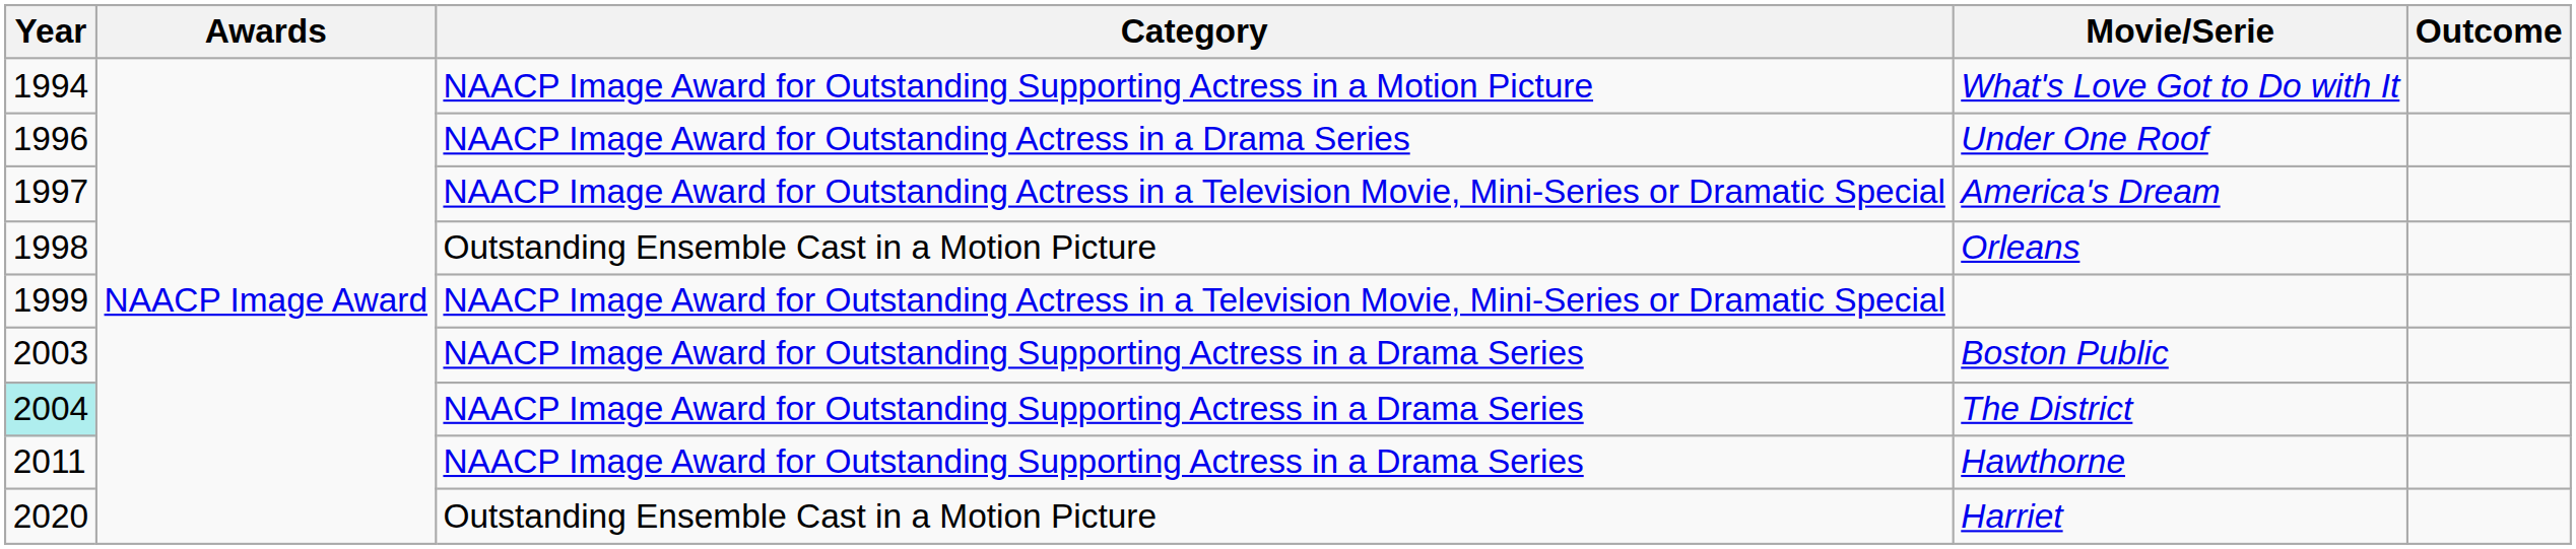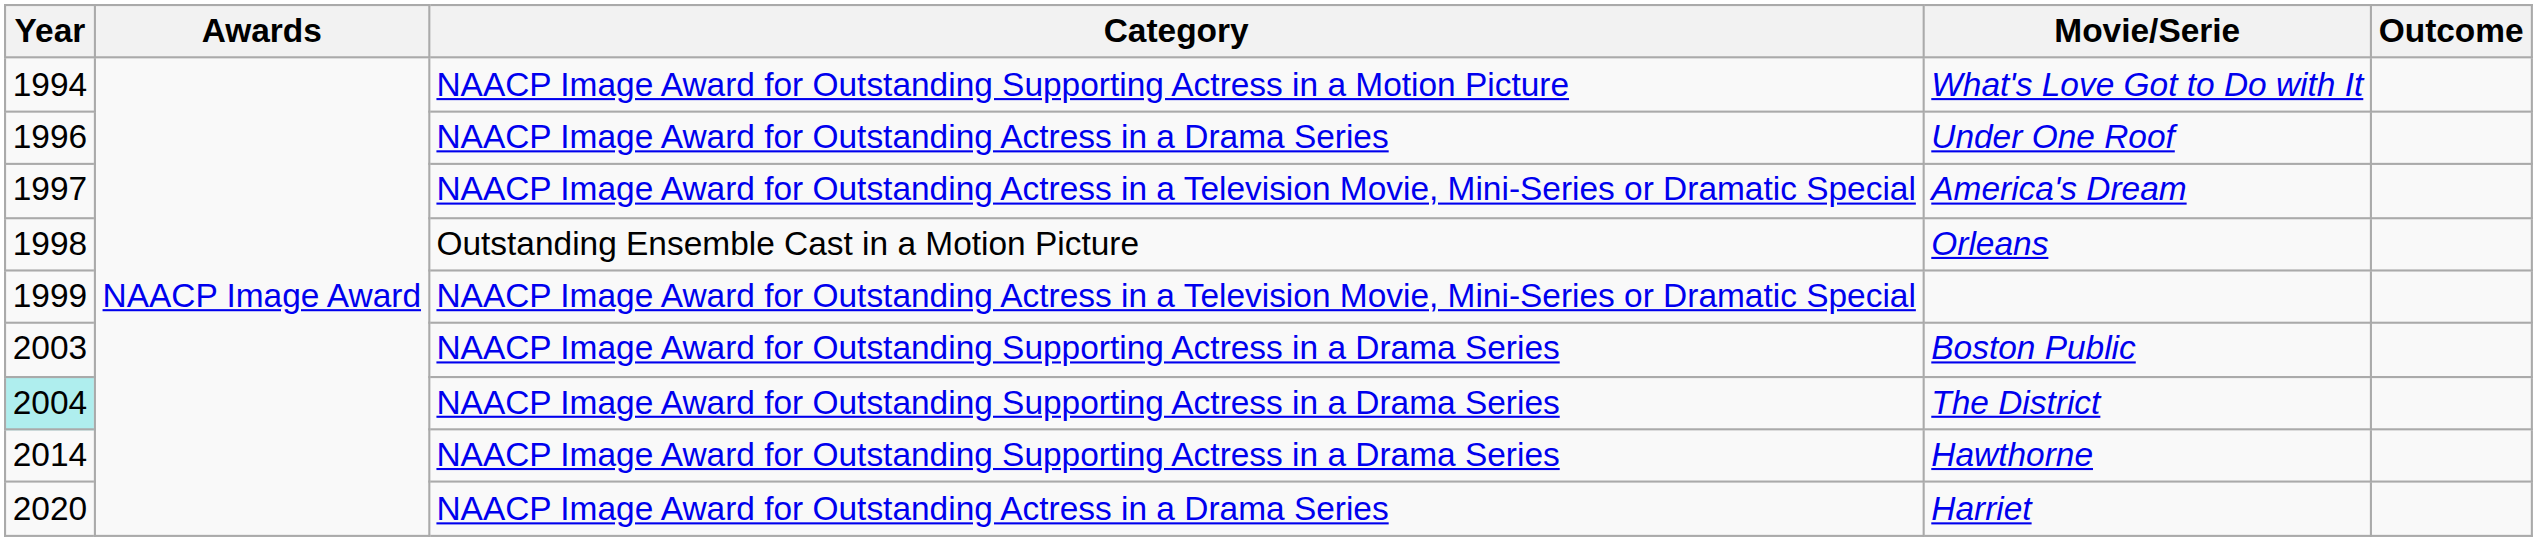 <table class="wikitable sortable">
 <tr>
 <th>Year</th>
 <th>Awards</th>
 <th>Category</th>
 <th>Movie/Serie</th>
 <th>Outcome</th>
 </tr>
 <tr>
 <td>1994</td>
 <td rowspan=9><a href='#'>NAACP Image Award</a></td>
 <td><a href='#'>NAACP Image Award for Outstanding Supporting Actress in a Motion Picture</a></td>
 <td><em><a href='#'>What's Love Got to Do with It</a></em></td>
 <td></td>
 </tr>
 <tr>
 <td>1996</td>
 <td><a href='#'>NAACP Image Award for Outstanding Actress in a Drama Series</a></td>
 <td><em><a href='#'>Under One Roof</a></em></td>
 <td></td>
 </tr>
 <tr>
 <td>1997</td>
 <td><a href='#'>NAACP Image Award for Outstanding Actress in a Television Movie, Mini-Series or Dramatic Special</a></td>
 <td><em><a href='#'>America's Dream</a></em></td>
 <td></td>
 </tr>
 <tr>
 <td>1998</td>
 <td>Outstanding Ensemble Cast in a Motion Picture</td>
 <td><a href='#'><em>Orleans</em></a></td>
 <td></td>
 </tr>
 <tr>
 <td>1999</td>
 <td><a href='#'>NAACP Image Award for Outstanding Actress in a Television Movie, Mini-Series or Dramatic Special</a></td>
 <td><em></em></td>
 <td></td>
 </tr>
 <tr>
 <td>2003</td>
 <td><a href='#'>NAACP Image Award for Outstanding Supporting Actress in a Drama Series</a></td>
 <td><em><a href='#'>Boston Public</a></em></td>
 <td></td>
 </tr>
 <tr>
 <td style="background: paleturquoise;">2004</td>
 <td><a href='#'>NAACP Image Award for Outstanding Supporting Actress in a Drama Series</a></td>
 <td><em><a href='#'>The District</a></em></td>
 <td></td>
 </tr>
 <tr>
-<td>2011</td>
+<td>2014</td>
 <td><a href='#'>NAACP Image Award for Outstanding Supporting Actress in a Drama Series</a></td>
 <td><a href='#'><em>Hawthorne</em></a></td>
 <td></td>
 </tr>
 <tr>
 <td>2020</td>
-<td>Outstanding Ensemble Cast in a Motion Picture</td>
+<td><a href='#'>NAACP Image Award for Outstanding Actress in a Drama Series</a></td>
 <td><a href='#'><em>Harriet</em></a></td>
 <td></td>
 </tr>
 </table>
